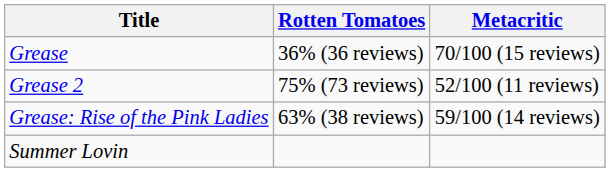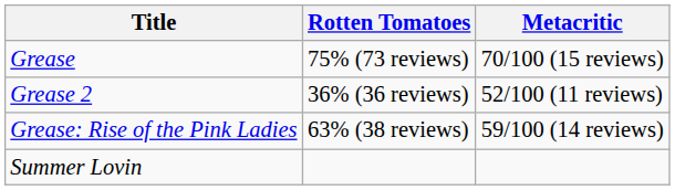 <table class="wikitable sortable">
 <tr>
 <th>Title</th>
 <th><a href='#'>Rotten Tomatoes</a></th>
 <th><a href='#'>Metacritic</a></th>
 </tr>
 <tr>
 <td style="text-align: left;"><em><a href='#'>Grease</a></em></td>
-<td>36% (36 reviews)</td>
+<td>75% (73 reviews)</td>
 <td>70/100 (15 reviews)</td>
 </tr>
 <tr>
 <td style="text-align: left;"><em><a href='#'>Grease 2</a></em></td>
-<td>75% (73 reviews)</td>
+<td>36% (36 reviews)</td>
 <td>52/100 (11 reviews)</td>
 </tr>
 <tr>
 <td style="text-align: left;"><em><a href='#'>Grease: Rise of the Pink Ladies</a></em></td>
 <td>63% (38 reviews)</td>
 <td>59/100 (14 reviews)</td>
 </tr>
 <tr>
 <td style="text-align: left;"><em>Summer Lovin<strong></td>
 <td></td>
 <td></td>
 </tr>
 </table>
